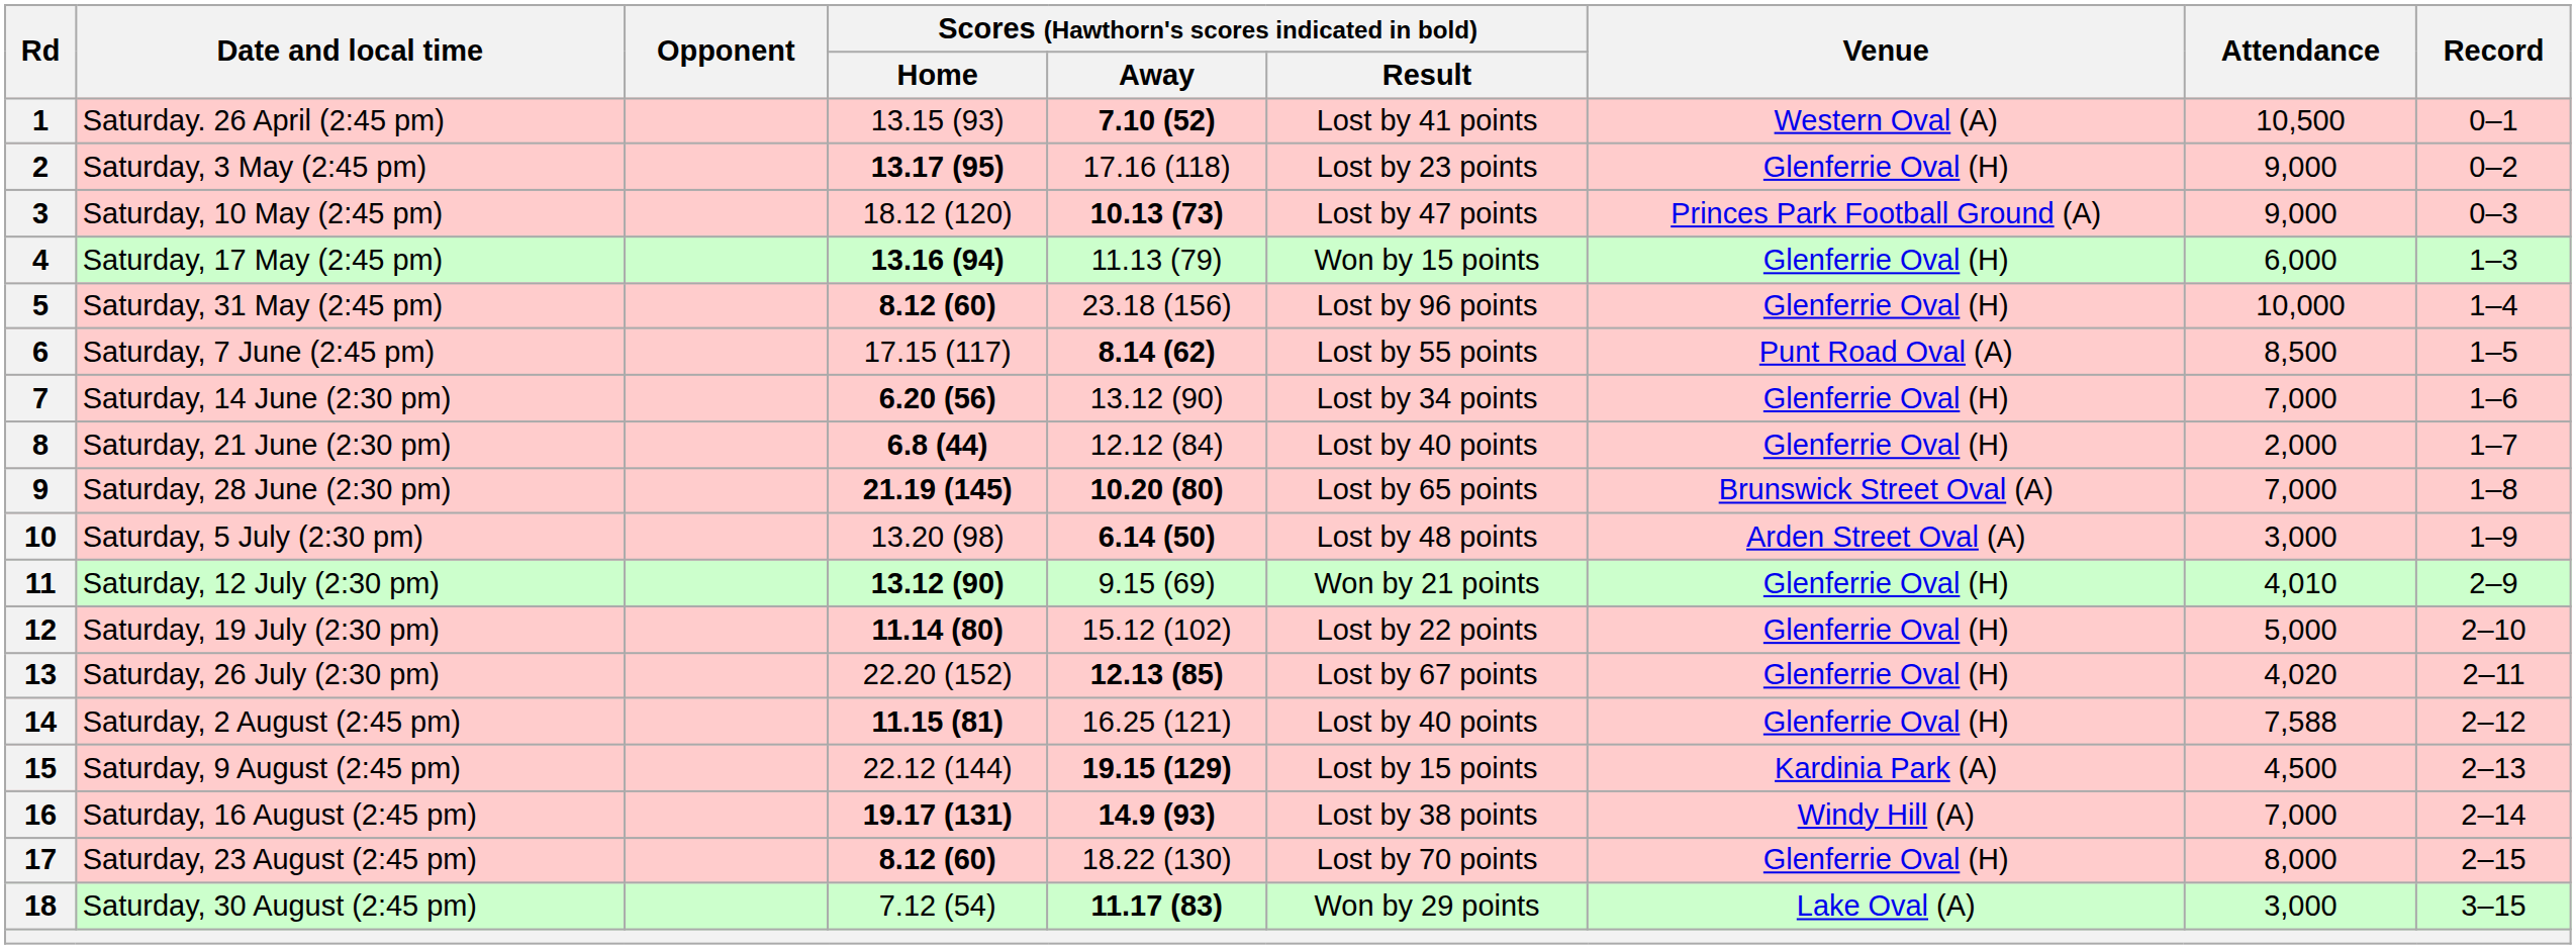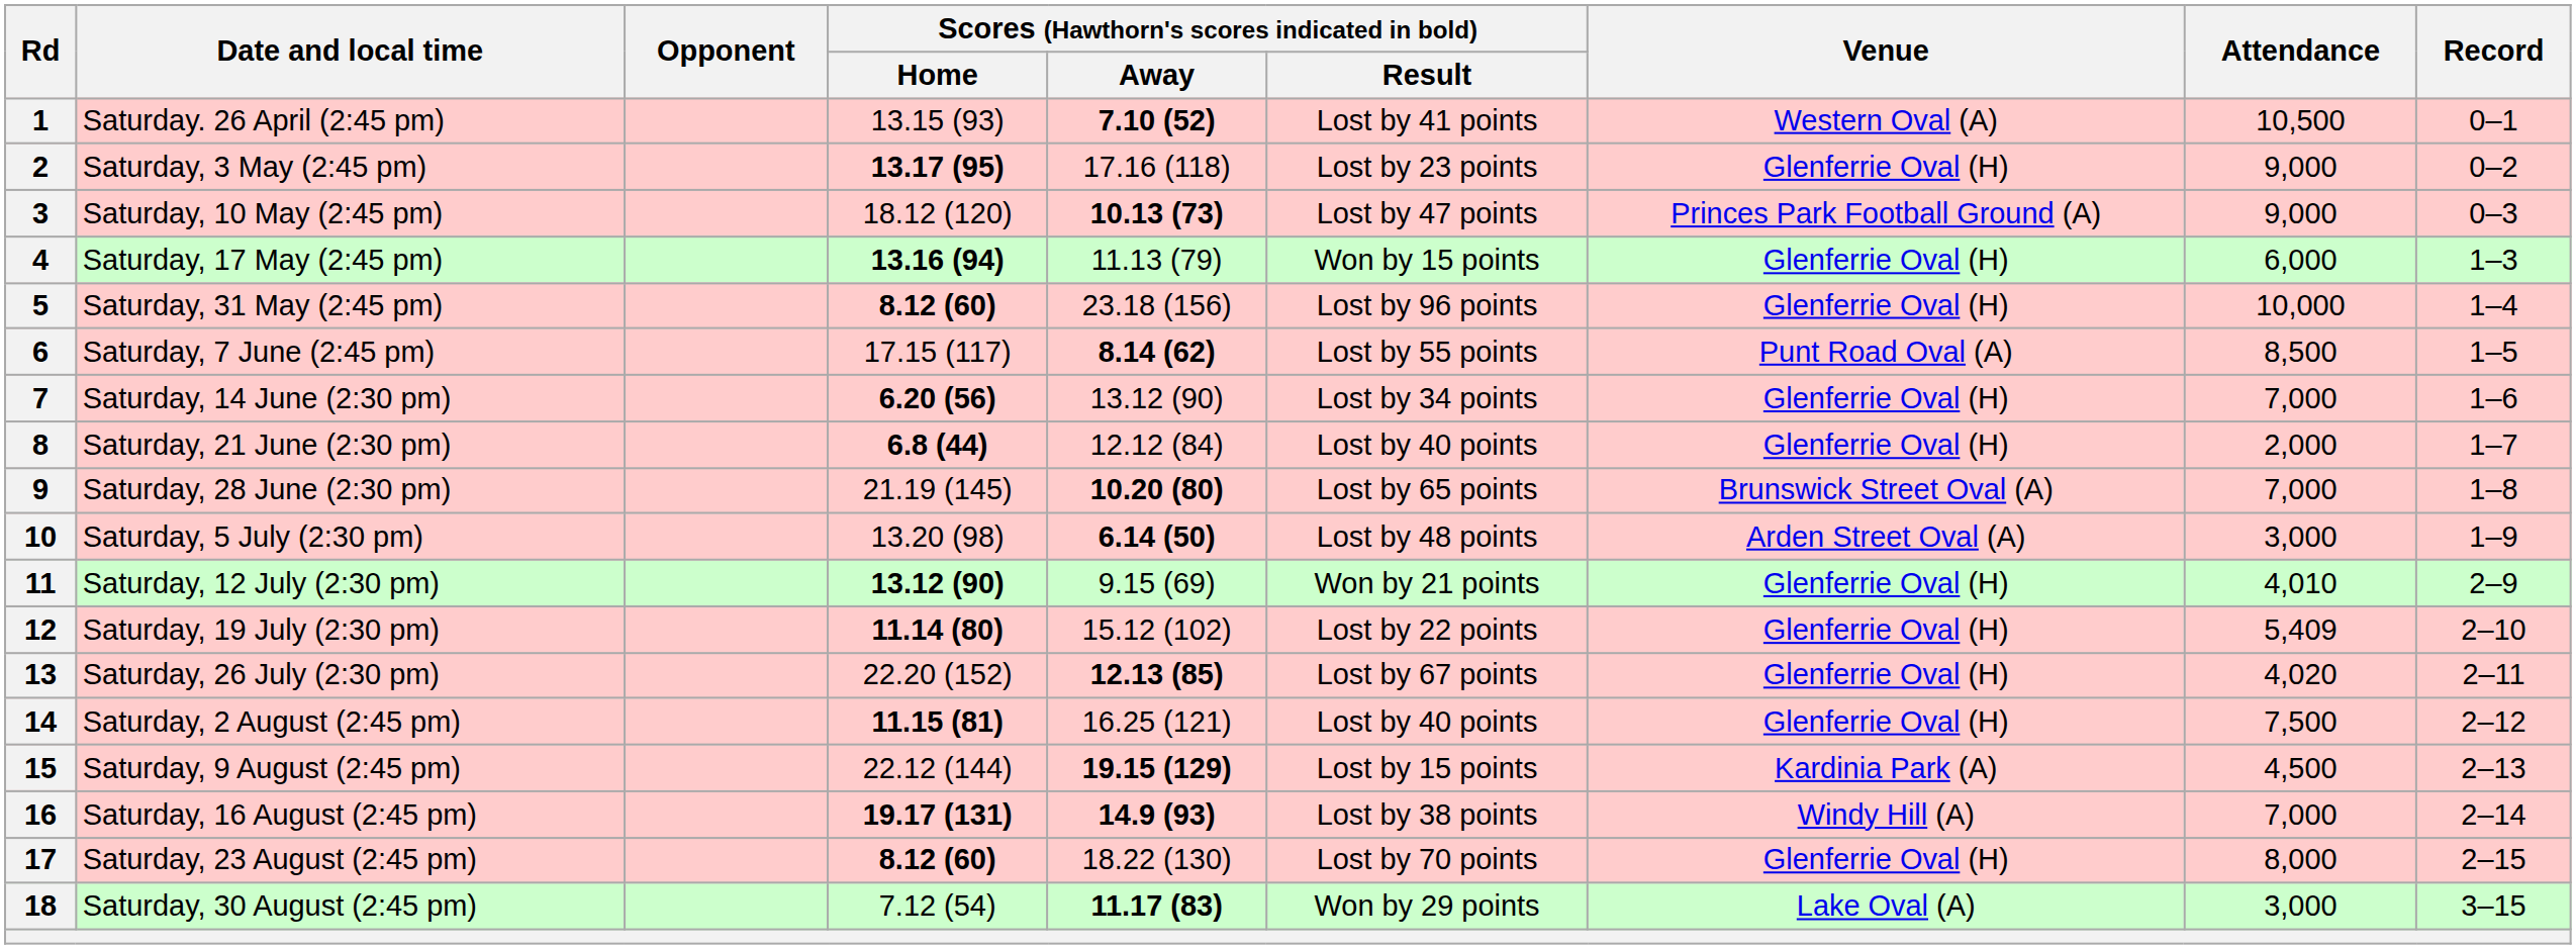 <table class="wikitable" style="font-size:90%; text-align:center; width: 100%; margin-left: auto; margin-right: auto">
 <tr>
 <th rowspan="2">Rd</th>
 <th rowspan="2">Date and local time</th>
 <th rowspan="2">Opponent</th>
 <th colspan="3">Scores <small>(Hawthorn's scores indicated in bold)</small></th>
 <th rowspan="2">Venue</th>
 <th rowspan="2">Attendance</th>
 <th rowspan="2">Record</th>
 </tr>
 <tr>
 <th>Home</th>
 <th>Away</th>
 <th>Result</th>
 </tr>
 <tr style="background:#fcc;">
 <th>1</th>
 <td align=left>Saturday. 26 April (2:45 pm)</td>
 <td align=left></td>
 <td>13.15 (93)</td>
 <td><strong>7.10 (52)</strong></td>
 <td>Lost by 41 points</td>
 <td><a href='#'>Western Oval</a> (A)</td>
 <td>10,500</td>
 <td>0–1</td>
 </tr>
 <tr style="background:#fcc;">
 <th>2</th>
 <td align=left>Saturday, 3 May (2:45 pm)</td>
 <td align=left></td>
 <td><strong>13.17 (95)</strong></td>
 <td>17.16 (118)</td>
 <td>Lost by 23 points</td>
 <td><a href='#'>Glenferrie Oval</a> (H)</td>
 <td>9,000</td>
 <td>0–2</td>
 </tr>
 <tr style="background:#fcc;">
 <th>3</th>
 <td align=left>Saturday, 10 May (2:45 pm)</td>
 <td align=left></td>
 <td>18.12 (120)</td>
 <td><strong>10.13 (73)</strong></td>
 <td>Lost by 47 points</td>
 <td><a href='#'>Princes Park Football Ground</a> (A)</td>
 <td>9,000</td>
 <td>0–3</td>
 </tr>
 <tr style="background:#cfc">
 <th>4</th>
 <td align=left>Saturday, 17 May (2:45 pm)</td>
 <td align=left></td>
 <td><strong>13.16 (94)</strong></td>
 <td>11.13 (79)</td>
 <td>Won by 15 points</td>
 <td><a href='#'>Glenferrie Oval</a> (H)</td>
 <td>6,000</td>
 <td>1–3</td>
 </tr>
 <tr style="background:#fcc;">
 <th>5</th>
 <td align=left>Saturday, 31 May (2:45 pm)</td>
 <td align=left></td>
 <td><strong>8.12 (60)</strong></td>
 <td>23.18 (156)</td>
 <td>Lost by 96 points</td>
 <td><a href='#'>Glenferrie Oval</a> (H)</td>
 <td>10,000</td>
 <td>1–4</td>
 </tr>
 <tr style="background:#fcc;">
 <th>6</th>
 <td align=left>Saturday, 7 June (2:45 pm)</td>
 <td align=left></td>
 <td>17.15 (117)</td>
 <td><strong>8.14 (62)</strong></td>
 <td>Lost by 55 points</td>
 <td><a href='#'>Punt Road Oval</a> (A)</td>
 <td>8,500</td>
 <td>1–5</td>
 </tr>
 <tr style="background:#fcc;">
 <th>7</th>
 <td align=left>Saturday, 14 June  (2:30 pm)</td>
 <td align=left></td>
 <td><strong>6.20 (56)</strong></td>
 <td>13.12 (90)</td>
 <td>Lost by 34 points</td>
 <td><a href='#'>Glenferrie Oval</a> (H)</td>
 <td>7,000</td>
 <td>1–6</td>
 </tr>
 <tr style="background:#fcc;">
 <th>8</th>
 <td align=left>Saturday, 21 June (2:30 pm)</td>
 <td align=left></td>
 <td><strong>6.8 (44)</strong></td>
 <td>12.12 (84)</td>
 <td>Lost by 40 points</td>
 <td><a href='#'>Glenferrie Oval</a> (H)</td>
 <td>2,000</td>
 <td>1–7</td>
 </tr>
 <tr style="background:#fcc;">
 <th>9</th>
 <td align=left>Saturday, 28 June (2:30 pm)</td>
 <td align=left></td>
-<td><strong>21.19 (145)</strong></td>
+<td>21.19 (145)</td>
 <td><strong>10.20 (80)</strong></td>
 <td>Lost by 65 points</td>
 <td><a href='#'>Brunswick Street Oval</a> (A)</td>
 <td>7,000</td>
 <td>1–8</td>
 </tr>
 <tr style="background:#fcc;">
 <th>10</th>
 <td align=left>Saturday, 5 July (2:30 pm)</td>
 <td align=left></td>
 <td>13.20 (98)</td>
 <td><strong>6.14 (50)</strong></td>
 <td>Lost by 48 points</td>
 <td><a href='#'>Arden Street Oval</a> (A)</td>
 <td>3,000</td>
 <td>1–9</td>
 </tr>
 <tr style="background:#cfc">
 <th>11</th>
 <td align=left>Saturday, 12 July (2:30 pm)</td>
 <td align=left></td>
 <td><strong>13.12 (90)</strong></td>
 <td>9.15 (69)</td>
 <td>Won by 21 points</td>
 <td><a href='#'>Glenferrie Oval</a> (H)</td>
 <td>4,010</td>
 <td>2–9</td>
 </tr>
 <tr style="background:#fcc;">
 <th>12</th>
 <td align=left>Saturday, 19 July (2:30 pm)</td>
 <td align=left></td>
 <td><strong>11.14 (80)</strong></td>
 <td>15.12 (102)</td>
 <td>Lost by 22 points</td>
 <td><a href='#'>Glenferrie Oval</a> (H)</td>
-<td>5,000</td>
+<td>5,409</td>
 <td>2–10</td>
 </tr>
 <tr style="background:#fcc;">
 <th>13</th>
 <td align=left>Saturday, 26 July (2:30 pm)</td>
 <td align=left></td>
 <td>22.20 (152)</td>
 <td><strong>12.13 (85)</strong></td>
 <td>Lost by 67 points</td>
 <td><a href='#'>Glenferrie Oval</a> (H)</td>
 <td>4,020</td>
 <td>2–11</td>
 </tr>
 <tr style="background:#fcc;">
 <th>14</th>
 <td align=left>Saturday, 2 August (2:45 pm)</td>
 <td align=left></td>
 <td><strong>11.15 (81)</strong></td>
 <td>16.25 (121)</td>
 <td>Lost by 40 points</td>
 <td><a href='#'>Glenferrie Oval</a> (H)</td>
-<td>7,588</td>
+<td>7,500</td>
 <td>2–12</td>
 </tr>
 <tr style="background:#fcc;">
 <th>15</th>
 <td align=left>Saturday, 9 August (2:45 pm)</td>
 <td align=left></td>
 <td>22.12 (144)</td>
 <td><strong>19.15 (129)</strong></td>
 <td>Lost by 15 points</td>
 <td><a href='#'>Kardinia Park</a> (A)</td>
 <td>4,500</td>
 <td>2–13</td>
 </tr>
 <tr style="background:#fcc;">
 <th>16</th>
 <td align=left>Saturday, 16 August (2:45 pm)</td>
 <td align=left></td>
 <td><strong>19.17 (131)</strong></td>
 <td><strong>14.9 (93)</strong></td>
 <td>Lost by 38 points</td>
 <td><a href='#'>Windy Hill</a> (A)</td>
 <td>7,000</td>
 <td>2–14</td>
 </tr>
 <tr style="background:#fcc;">
 <th>17</th>
 <td align=left>Saturday, 23 August (2:45 pm)</td>
 <td align=left></td>
 <td><strong>8.12 (60)</strong></td>
 <td>18.22 (130)</td>
 <td>Lost by 70 points</td>
 <td><a href='#'>Glenferrie Oval</a> (H)</td>
 <td>8,000</td>
 <td>2–15</td>
 </tr>
 <tr style="background:#cfc">
 <th>18</th>
 <td align=left>Saturday, 30 August (2:45 pm)</td>
 <td align=left></td>
 <td>7.12 (54)</td>
 <td><strong>11.17 (83)</strong></td>
 <td>Won by 29 points</td>
 <td><a href='#'>Lake Oval</a> (A)</td>
 <td>3,000</td>
 <td>3–15</td>
 </tr>
 <tr>
 <th colspan=9></th>
 </tr>
 </table>
